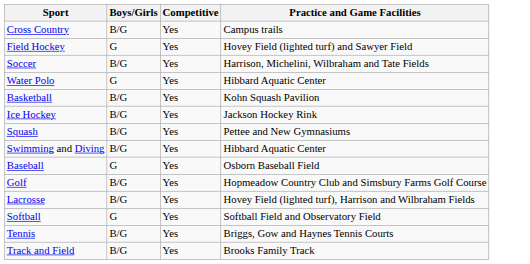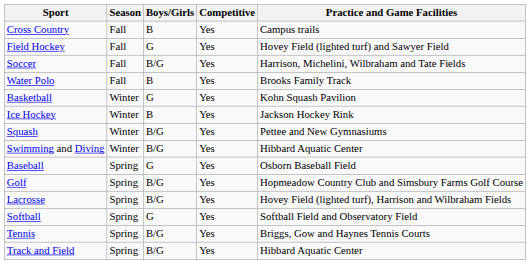 <table class="wikitable">
 <tr>
 <th>Sport</th>
+<th>Season</th>
 <th>Boys/Girls</th>
 <th>Competitive</th>
 <th>Practice and Game Facilities</th>
 </tr>
 <tr>
 <td><a href='#'>Cross Country</a></td>
-<td>B/G</td>
+<td>Fall</td>
+<td>B</td>
 <td>Yes</td>
 <td>Campus trails</td>
 </tr>
 <tr>
 <td><a href='#'>Field Hockey</a></td>
+<td>Fall</td>
 <td>G</td>
 <td>Yes</td>
 <td>Hovey Field  (lighted turf) and Sawyer Field</td>
 </tr>
 <tr>
 <td><a href='#'>Soccer</a></td>
+<td>Fall</td>
 <td>B/G</td>
 <td>Yes</td>
 <td>Harrison, Michelini, Wilbraham and Tate Fields</td>
 </tr>
 <tr>
 <td><a href='#'>Water Polo</a></td>
-<td>G</td>
+<td>Fall</td>
+<td>B</td>
 <td>Yes</td>
-<td>Hibbard Aquatic Center</td>
+<td>Brooks Family Track</td>
 </tr>
 <tr>
 <td><a href='#'>Basketball</a></td>
-<td>B/G</td>
+<td>Winter</td>
+<td>G</td>
 <td>Yes</td>
 <td>Kohn Squash Pavilion</td>
 </tr>
 <tr>
 <td><a href='#'>Ice Hockey</a></td>
-<td>B/G</td>
+<td>Winter</td>
+<td>B</td>
 <td>Yes</td>
 <td>Jackson Hockey Rink</td>
 </tr>
 <tr>
 <td><a href='#'>Squash</a></td>
+<td>Winter</td>
 <td>B/G</td>
 <td>Yes</td>
 <td>Pettee and New Gymnasiums</td>
 </tr>
 <tr>
 <td><a href='#'>Swimming</a> and <a href='#'>Diving</a></td>
+<td>Winter</td>
 <td>B/G</td>
 <td>Yes</td>
 <td>Hibbard Aquatic Center</td>
 </tr>
 <tr>
 <td><a href='#'>Baseball</a></td>
+<td>Spring</td>
 <td>G</td>
 <td>Yes</td>
 <td>Osborn Baseball Field</td>
 </tr>
 <tr>
 <td><a href='#'>Golf</a></td>
+<td>Spring</td>
 <td>B/G</td>
 <td>Yes</td>
 <td>Hopmeadow Country Club and Simsbury Farms Golf Course</td>
 </tr>
 <tr>
 <td><a href='#'>Lacrosse</a></td>
+<td>Spring</td>
 <td>B/G</td>
 <td>Yes</td>
 <td>Hovey Field (lighted turf), Harrison and Wilbraham Fields</td>
 </tr>
 <tr>
 <td><a href='#'>Softball</a></td>
+<td>Spring</td>
 <td>G</td>
 <td>Yes</td>
 <td>Softball Field and Observatory Field</td>
 </tr>
 <tr>
 <td><a href='#'>Tennis</a></td>
+<td>Spring</td>
 <td>B/G</td>
 <td>Yes</td>
 <td>Briggs, Gow and Haynes Tennis Courts</td>
 </tr>
 <tr>
 <td><a href='#'>Track and Field</a></td>
+<td>Spring</td>
 <td>B/G</td>
 <td>Yes</td>
-<td>Brooks Family Track</td>
+<td>Hibbard Aquatic Center</td>
 </tr>
 </table>
